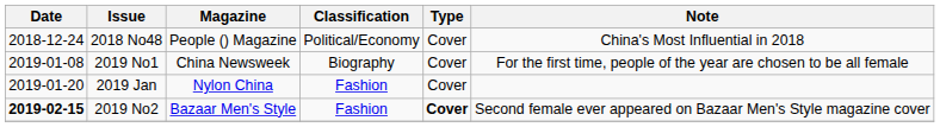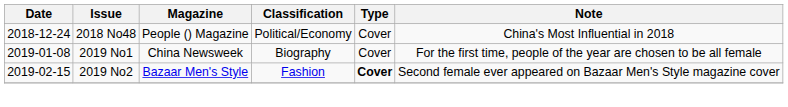 <table class=wikitable style=text-align:center>
 <tr>
 <th>Date</th>
 <th>Issue</th>
 <th>Magazine</th>
 <th>Classification</th>
 <th>Type</th>
 <th>Note</th>
 </tr>
 <tr>
 <td>2018-12-24</td>
 <td>2018 No48<br></td>
 <td>People () Magazine</td>
 <td>Political/Economy</td>
 <td>Cover<br></td>
 <td>China's Most Influential in 2018</td>
 </tr>
 <tr>
 <td>2019-01-08</td>
 <td>2019 No1<br></td>
 <td>China Newsweek</td>
 <td>Biography</td>
 <td>Cover<br></td>
 <td>For the first time, people of the year are chosen to be all female</td>
 </tr>
 <tr>
-<td>2019-01-20</td>
-<td>2019 Jan<br></td>
-<td><a href='#'>Nylon China</a></td>
-<td><a href='#'>Fashion</a></td>
-<td>Cover</td>
-<td></td>
-</tr>
-<tr>
-<td><strong>2019-02-15</strong></td>
+<td>2019-02-15</td>
 <td>2019 No2<br></td>
 <td><a href='#'>Bazaar Men's Style</a></td>
 <td><a href='#'>Fashion</a></td>
 <td><strong>Cover</strong></td>
 <td>Second female ever appeared on Bazaar Men's Style magazine cover</td>
 </tr>
 <tr>
 </tr>
 </table>
